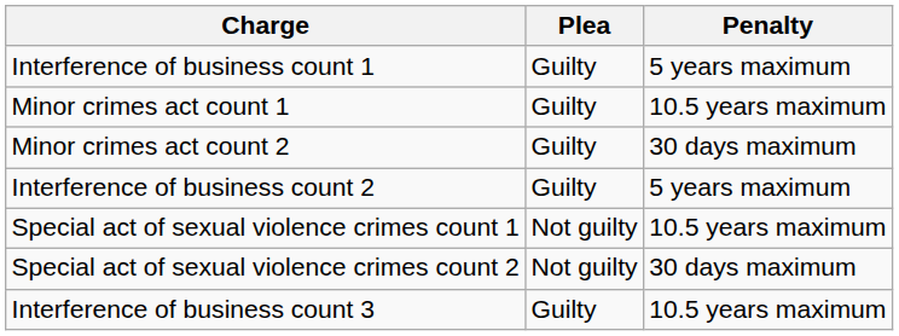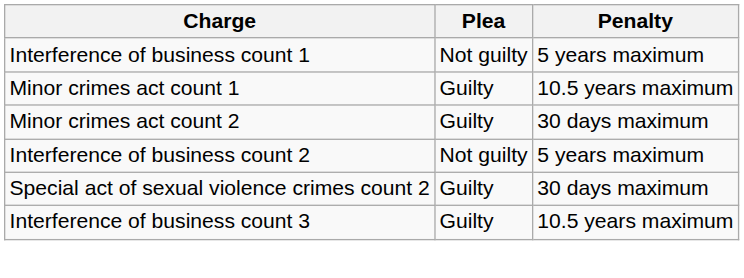 <table class="wikitable">
 <tr>
 <th>Charge</th>
 <th>Plea</th>
 <th>Penalty</th>
 </tr>
 <tr>
 <td>Interference of business count 1</td>
-<td>Guilty</td>
+<td>Not guilty</td>
 <td>5 years maximum</td>
 </tr>
 <tr>
 <td>Minor crimes act count 1</td>
 <td>Guilty</td>
 <td>10.5 years maximum</td>
 </tr>
 <tr>
 <td>Minor crimes act count 2</td>
 <td>Guilty</td>
 <td>30 days maximum</td>
 </tr>
 <tr>
 <td>Interference of business count 2</td>
-<td>Guilty</td>
+<td>Not guilty</td>
 <td>5 years maximum</td>
 </tr>
 <tr>
-<td>Special act of sexual violence crimes count 1</td>
-<td>Not guilty</td>
-<td>10.5 years maximum</td>
-</tr>
-<tr>
 <td>Special act of sexual violence crimes count 2</td>
-<td>Not guilty</td>
+<td>Guilty</td>
 <td>30 days maximum</td>
 </tr>
 <tr>
 <td>Interference of business count 3</td>
 <td>Guilty</td>
 <td>10.5 years maximum</td>
 </tr>
 </table>
